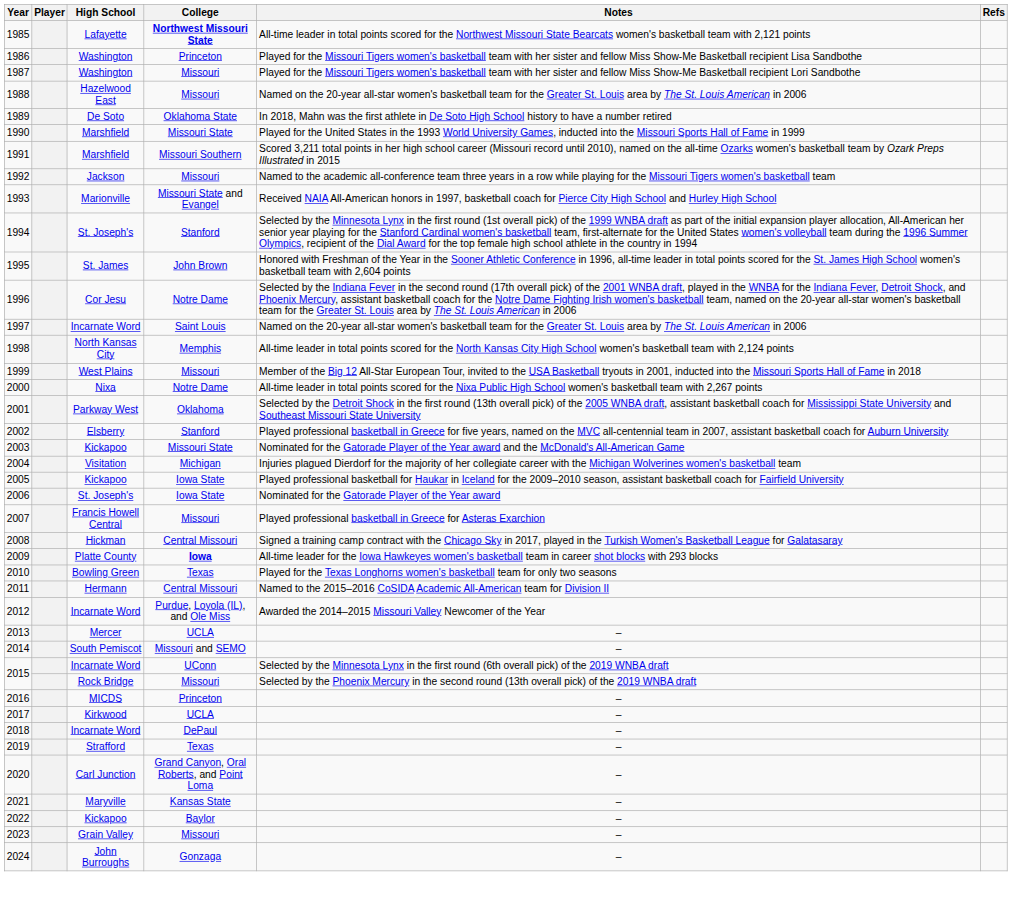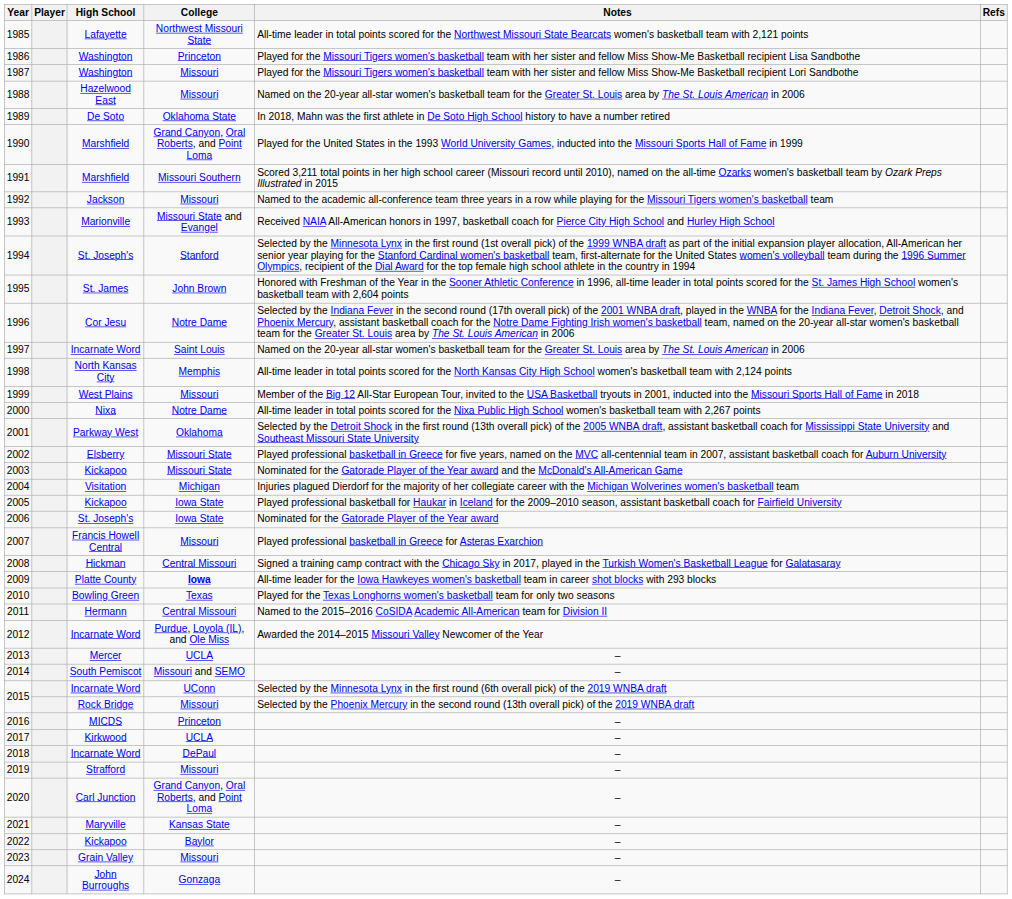 <table class="wikitable plainrowheaders sortable" style="text-align:center;">
 <tr>
 <th scope=col>Year</th>
 <th scope=col>Player</th>
 <th scope=col>High School</th>
 <th scope=col>College</th>
 <th scope=col class=unsortable>Notes</th>
 <th scope=col class=unsortable>Refs</th>
 </tr>
 <tr>
 <td>1985</td>
 <th scope=row></th>
 <td><a href='#'>Lafayette</a></td>
-<td><strong><a href='#'>Northwest Missouri State</a></strong></td>
+<td><a href='#'>Northwest Missouri State</a></td>
 <td align=left>All-time leader in total points scored for the <a href='#'>Northwest Missouri State Bearcats</a> women's basketball team with 2,121 points</td>
 <td></td>
 </tr>
 <tr>
 <td>1986</td>
 <th scope=row></th>
 <td><a href='#'>Washington</a></td>
 <td><a href='#'>Princeton</a></td>
 <td align=left>Played for the <a href='#'>Missouri Tigers women's basketball</a> team with her sister and fellow Miss Show-Me Basketball recipient Lisa Sandbothe</td>
 <td></td>
 </tr>
 <tr>
 <td>1987</td>
 <th scope=row></th>
 <td><a href='#'>Washington</a></td>
 <td><a href='#'>Missouri</a></td>
 <td align=left>Played for the <a href='#'>Missouri Tigers women's basketball</a> team with her sister and fellow Miss Show-Me Basketball recipient Lori Sandbothe</td>
 <td></td>
 </tr>
 <tr>
 <td>1988</td>
 <th scope=row></th>
 <td><a href='#'>Hazelwood East</a></td>
 <td><a href='#'>Missouri</a></td>
 <td align=left>Named on the 20-year all-star women's basketball team for the <a href='#'>Greater St. Louis</a> area by <em><a href='#'>The St. Louis American</a></em> in 2006</td>
 <td></td>
 </tr>
 <tr>
 <td>1989</td>
 <th scope=row></th>
 <td><a href='#'>De Soto</a></td>
 <td><a href='#'>Oklahoma State</a></td>
 <td align=left>In 2018, Mahn was the first athlete in <a href='#'>De Soto High School</a> history to have a number retired</td>
 <td></td>
 </tr>
 <tr>
 <td>1990</td>
 <th scope=row></th>
 <td><a href='#'>Marshfield</a></td>
-<td><a href='#'>Missouri State</a></td>
+<td><a href='#'>Grand Canyon</a>, <a href='#'>Oral Roberts</a>, and <a href='#'>Point Loma</a></td>
 <td align=left>Played for the United States in the 1993 <a href='#'>World University Games</a>, inducted into the <a href='#'>Missouri Sports Hall of Fame</a> in 1999</td>
 <td></td>
 </tr>
 <tr>
 <td>1991</td>
 <th scope=row></th>
 <td><a href='#'>Marshfield</a></td>
 <td><a href='#'>Missouri Southern</a></td>
 <td align=left>Scored 3,211 total points in her high school career (Missouri record until 2010), named on the all-time <a href='#'>Ozarks</a> women's basketball team by <em>Ozark Preps Illustrated</em> in 2015</td>
 <td></td>
 </tr>
 <tr>
 <td>1992</td>
 <th scope=row></th>
 <td><a href='#'>Jackson</a></td>
 <td><a href='#'>Missouri</a></td>
 <td align=left>Named to the academic all-conference team three years in a row while playing for the <a href='#'>Missouri Tigers women's basketball</a> team</td>
 <td></td>
 </tr>
 <tr>
 <td>1993</td>
 <th scope=row></th>
 <td><a href='#'>Marionville</a></td>
 <td><a href='#'>Missouri State</a> and <a href='#'>Evangel</a></td>
 <td align=left>Received <a href='#'>NAIA</a> All-American honors in 1997, basketball coach for <a href='#'>Pierce City High School</a> and <a href='#'>Hurley High School</a></td>
 <td></td>
 </tr>
 <tr>
 <td>1994</td>
 <th scope=row></th>
 <td><a href='#'>St. Joseph's</a></td>
 <td><a href='#'>Stanford</a></td>
 <td align=left>Selected by the <a href='#'>Minnesota Lynx</a> in the first round (1st overall pick) of the <a href='#'>1999 WNBA draft</a> as part of the initial expansion player allocation, All-American her senior year playing for the <a href='#'>Stanford Cardinal women's basketball</a> team, first-alternate for the United States <a href='#'>women's volleyball</a> team during the <a href='#'>1996 Summer Olympics</a>, recipient of the <a href='#'>Dial Award</a> for the top female high school athlete in the country in 1994</td>
 <td></td>
 </tr>
 <tr>
 <td>1995</td>
 <th scope=row></th>
 <td><a href='#'>St. James</a></td>
 <td><a href='#'>John Brown</a></td>
 <td align=left>Honored with Freshman of the Year in the <a href='#'>Sooner Athletic Conference</a> in 1996, all-time leader in total points scored for the <a href='#'>St. James High School</a> women's basketball team with 2,604 points</td>
 <td></td>
 </tr>
 <tr>
 <td>1996</td>
 <th scope=row></th>
 <td><a href='#'>Cor Jesu</a></td>
 <td><a href='#'>Notre Dame</a></td>
 <td align=left>Selected by the <a href='#'>Indiana Fever</a> in the second round (17th overall pick) of the <a href='#'>2001 WNBA draft</a>, played in the <a href='#'>WNBA</a> for the <a href='#'>Indiana Fever</a>, <a href='#'>Detroit Shock</a>, and <a href='#'>Phoenix Mercury</a>, assistant basketball coach for the <a href='#'>Notre Dame Fighting Irish women's basketball</a> team, named on the 20-year all-star women's basketball team for the <a href='#'>Greater St. Louis</a> area by <em><a href='#'>The St. Louis American</a></em> in 2006</td>
 <td></td>
 </tr>
 <tr>
 <td>1997</td>
 <th scope=row></th>
 <td><a href='#'>Incarnate Word</a></td>
 <td><a href='#'>Saint Louis</a></td>
 <td align=left>Named on the 20-year all-star women's basketball team for the <a href='#'>Greater St. Louis</a> area by <em><a href='#'>The St. Louis American</a></em> in 2006</td>
 <td></td>
 </tr>
 <tr>
 <td>1998</td>
 <th scope=row></th>
 <td><a href='#'>North Kansas City</a></td>
 <td><a href='#'>Memphis</a></td>
 <td align=left>All-time leader in total points scored for the <a href='#'>North Kansas City High School</a> women's basketball team with 2,124 points</td>
 <td></td>
 </tr>
 <tr>
 <td>1999</td>
 <th scope=row></th>
 <td><a href='#'>West Plains</a></td>
 <td><a href='#'>Missouri</a></td>
 <td align=left>Member of the <a href='#'>Big 12</a> All-Star European Tour, invited to the <a href='#'>USA Basketball</a> tryouts in 2001, inducted into the <a href='#'>Missouri Sports Hall of Fame</a> in 2018</td>
 <td></td>
 </tr>
 <tr>
 <td>2000</td>
 <th scope=row></th>
 <td><a href='#'>Nixa</a></td>
 <td><a href='#'>Notre Dame</a></td>
 <td align=left>All-time leader in total points scored for the <a href='#'>Nixa Public High School</a> women's basketball team with 2,267 points</td>
 <td></td>
 </tr>
 <tr>
 <td>2001</td>
 <th scope=row></th>
 <td><a href='#'>Parkway West</a></td>
 <td><a href='#'>Oklahoma</a></td>
 <td align=left>Selected by the <a href='#'>Detroit Shock</a> in the first round (13th overall pick) of the <a href='#'>2005 WNBA draft</a>, assistant basketball coach for <a href='#'>Mississippi State University</a> and <a href='#'>Southeast Missouri State University</a></td>
 <td></td>
 </tr>
 <tr>
 <td>2002</td>
 <th scope=row></th>
 <td><a href='#'>Elsberry</a></td>
-<td><a href='#'>Stanford</a></td>
+<td><a href='#'>Missouri State</a></td>
 <td align=left>Played professional <a href='#'>basketball in Greece</a> for five years, named on the <a href='#'>MVC</a> all-centennial team in 2007, assistant basketball coach for <a href='#'>Auburn University</a></td>
 <td></td>
 </tr>
 <tr>
 <td>2003</td>
 <th scope=row></th>
 <td><a href='#'>Kickapoo</a></td>
 <td><a href='#'>Missouri State</a></td>
 <td align=left>Nominated for the <a href='#'>Gatorade Player of the Year award</a> and the <a href='#'>McDonald's All-American Game</a></td>
 <td></td>
 </tr>
 <tr>
 <td>2004</td>
 <th scope=row></th>
 <td><a href='#'>Visitation</a></td>
 <td><a href='#'>Michigan</a></td>
 <td align=left>Injuries plagued Dierdorf for the majority of her collegiate career with the <a href='#'>Michigan Wolverines women's basketball</a> team</td>
 <td></td>
 </tr>
 <tr>
 <td>2005</td>
 <th scope=row></th>
 <td><a href='#'>Kickapoo</a></td>
 <td><a href='#'>Iowa State</a></td>
 <td align=left>Played professional basketball for <a href='#'>Haukar</a> in <a href='#'>Iceland</a> for the 2009–2010 season, assistant basketball coach for <a href='#'>Fairfield University</a></td>
 <td></td>
 </tr>
 <tr>
 <td>2006</td>
 <th scope=row></th>
 <td><a href='#'>St. Joseph's</a></td>
 <td><a href='#'>Iowa State</a></td>
 <td align=left>Nominated for the <a href='#'>Gatorade Player of the Year award</a></td>
 <td></td>
 </tr>
 <tr>
 <td>2007</td>
 <th scope=row></th>
 <td><a href='#'>Francis Howell Central</a></td>
 <td><a href='#'>Missouri</a></td>
 <td align=left>Played professional <a href='#'>basketball in Greece</a> for <a href='#'>Asteras Exarchion</a></td>
 <td></td>
 </tr>
 <tr>
 <td>2008</td>
 <th scope=row></th>
 <td><a href='#'>Hickman</a></td>
 <td><a href='#'>Central Missouri</a></td>
 <td align=left>Signed a training camp contract with the <a href='#'>Chicago Sky</a> in 2017, played in the <a href='#'>Turkish Women's Basketball League</a> for <a href='#'>Galatasaray</a></td>
 <td></td>
 </tr>
 <tr>
 <td>2009</td>
 <th scope=row></th>
 <td><a href='#'>Platte County</a></td>
 <td><strong><a href='#'>Iowa</a></strong></td>
 <td align=left>All-time leader for the <a href='#'>Iowa Hawkeyes women's basketball</a> team in career <a href='#'>shot blocks</a> with 293 blocks</td>
 <td></td>
 </tr>
 <tr>
 <td>2010</td>
 <th scope=row></th>
 <td><a href='#'>Bowling Green</a></td>
 <td><a href='#'>Texas</a></td>
 <td align=left>Played for the <a href='#'>Texas Longhorns women's basketball</a> team for only two seasons</td>
 <td></td>
 </tr>
 <tr>
 <td>2011</td>
 <th scope=row></th>
 <td><a href='#'>Hermann</a></td>
 <td><a href='#'>Central Missouri</a></td>
 <td align=left>Named to the 2015–2016 <a href='#'>CoSIDA</a> <a href='#'>Academic All-American</a> team for <a href='#'>Division II</a></td>
 <td></td>
 </tr>
 <tr>
 <td>2012</td>
 <th scope=row></th>
 <td><a href='#'>Incarnate Word</a></td>
 <td><a href='#'>Purdue</a>, <a href='#'>Loyola (IL)</a>, and <a href='#'>Ole Miss</a></td>
 <td align=left>Awarded the 2014–2015 <a href='#'>Missouri Valley</a> Newcomer of the Year</td>
 <td></td>
 </tr>
 <tr>
 <td>2013</td>
 <th scope=row></th>
 <td><a href='#'>Mercer</a></td>
 <td><a href='#'>UCLA</a></td>
 <td>–</td>
 <td></td>
 </tr>
 <tr>
 <td>2014</td>
 <th scope=row></th>
 <td><a href='#'>South Pemiscot</a></td>
 <td><a href='#'>Missouri</a> and <a href='#'>SEMO</a></td>
 <td>–</td>
 <td></td>
 </tr>
 <tr>
 <td rowspan=2>2015</td>
 <th scope=row></th>
 <td><a href='#'>Incarnate Word</a></td>
 <td><a href='#'>UConn</a></td>
 <td align=left>Selected by the <a href='#'>Minnesota Lynx</a> in the first round (6th overall pick) of the <a href='#'>2019 WNBA draft</a></td>
 <td></td>
 </tr>
 <tr>
 <th scope=row></th>
 <td><a href='#'>Rock Bridge</a></td>
 <td><a href='#'>Missouri</a></td>
 <td align=left>Selected by the <a href='#'>Phoenix Mercury</a> in the second round (13th overall pick) of the <a href='#'>2019 WNBA draft</a></td>
 <td></td>
 </tr>
 <tr>
 <td>2016</td>
 <th scope=row></th>
 <td><a href='#'>MICDS</a></td>
 <td><a href='#'>Princeton</a></td>
 <td>–</td>
 <td></td>
 </tr>
 <tr>
 <td>2017</td>
 <th scope=row></th>
 <td><a href='#'>Kirkwood</a></td>
 <td><a href='#'>UCLA</a></td>
 <td>–</td>
 <td></td>
 </tr>
 <tr>
 <td>2018</td>
 <th scope=row></th>
 <td><a href='#'>Incarnate Word</a></td>
 <td><a href='#'>DePaul</a></td>
 <td>–</td>
 <td></td>
 </tr>
 <tr>
 <td>2019</td>
 <th scope=row></th>
 <td><a href='#'>Strafford</a></td>
-<td><a href='#'>Texas</a></td>
+<td><a href='#'>Missouri</a></td>
 <td>–</td>
 <td></td>
 </tr>
 <tr>
 <td>2020</td>
 <th scope=row></th>
 <td><a href='#'>Carl Junction</a></td>
 <td><a href='#'>Grand Canyon</a>, <a href='#'>Oral Roberts</a>, and <a href='#'>Point Loma</a></td>
 <td>–</td>
 <td></td>
 </tr>
 <tr>
 <td>2021</td>
 <th scope=row></th>
 <td><a href='#'>Maryville</a></td>
 <td><a href='#'>Kansas State</a></td>
 <td>–</td>
 <td></td>
 </tr>
 <tr>
 <td>2022</td>
 <th scope=row></th>
 <td><a href='#'>Kickapoo</a></td>
 <td><a href='#'>Baylor</a></td>
 <td>–</td>
 <td></td>
 </tr>
 <tr>
 <td>2023</td>
 <th scope=row></th>
 <td><a href='#'>Grain Valley</a></td>
 <td><a href='#'>Missouri</a></td>
 <td>–</td>
 <td></td>
 </tr>
 <tr>
 <td>2024</td>
 <th scope=row></th>
 <td><a href='#'>John Burroughs</a></td>
 <td><a href='#'>Gonzaga</a></td>
 <td>–</td>
 <td></td>
 </tr>
 </table>
